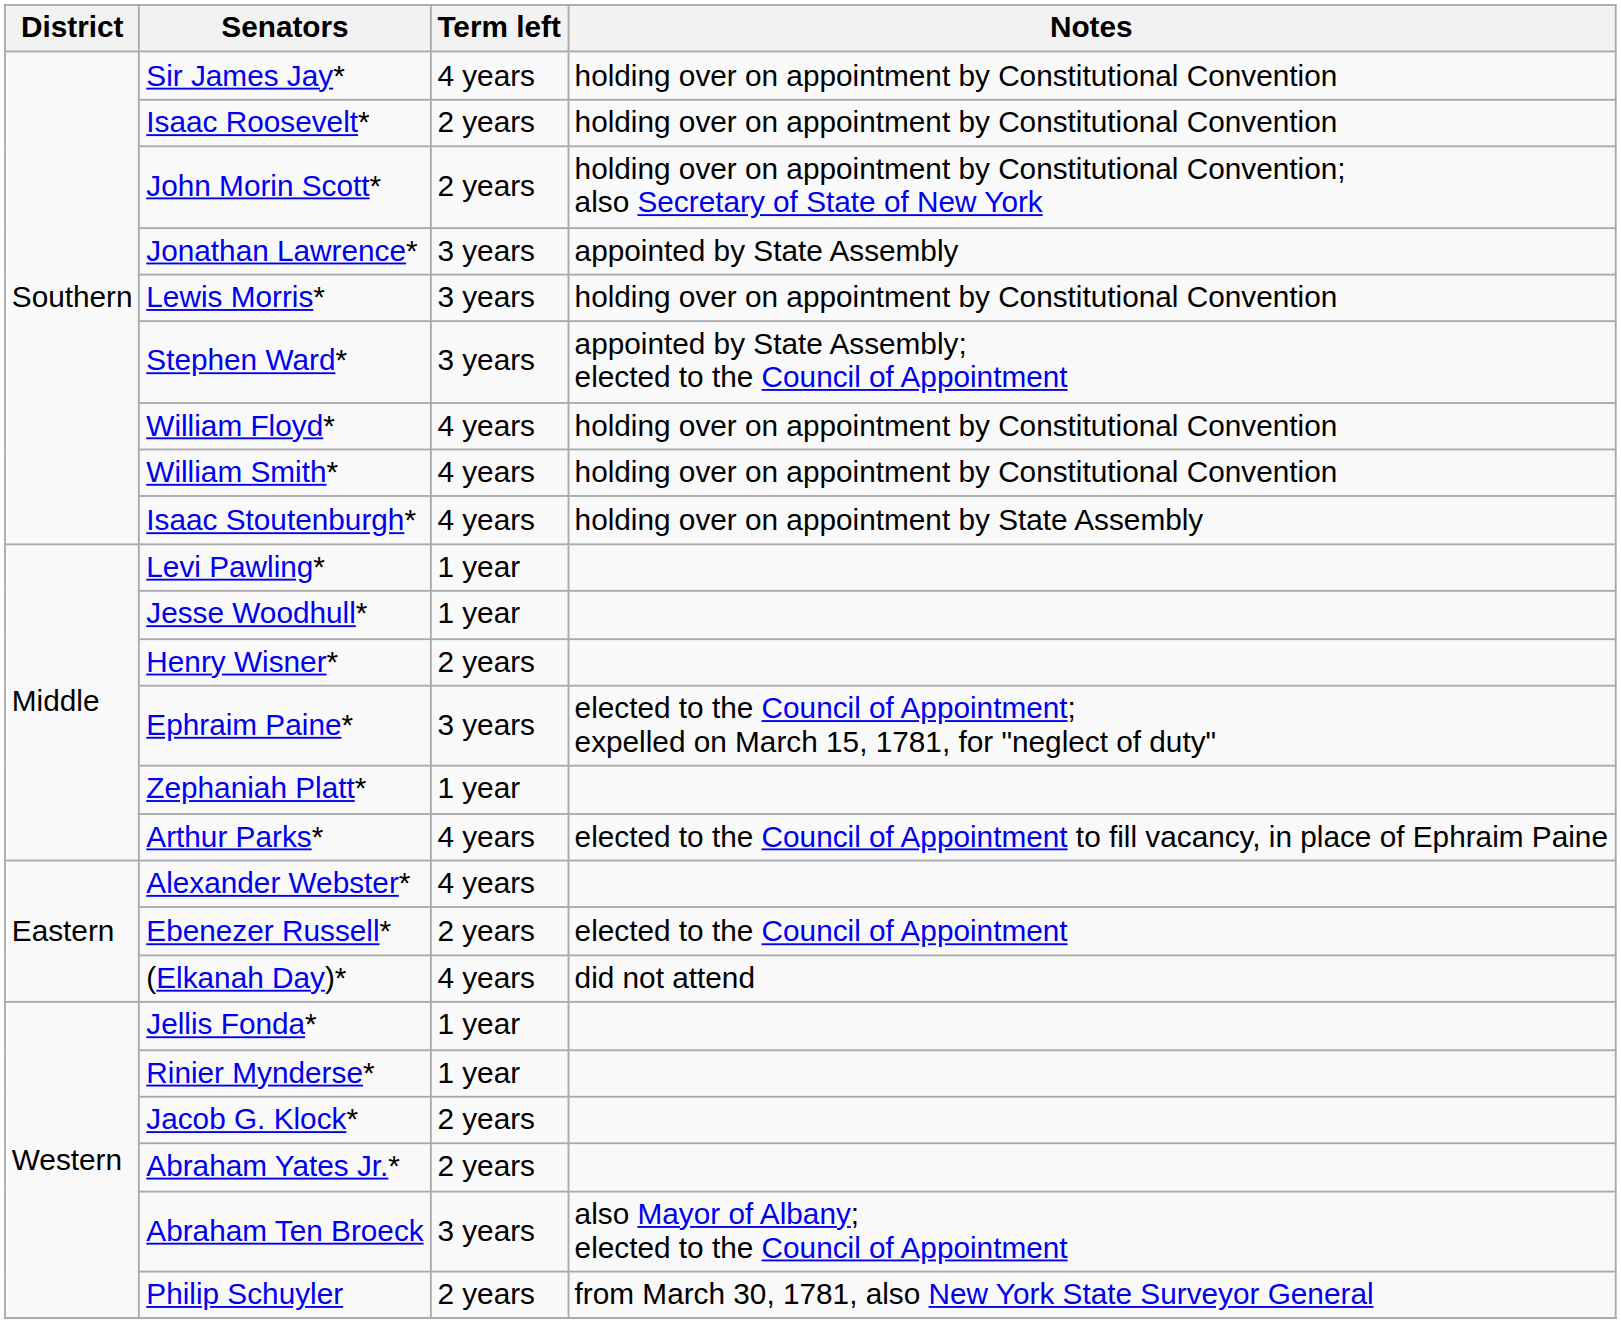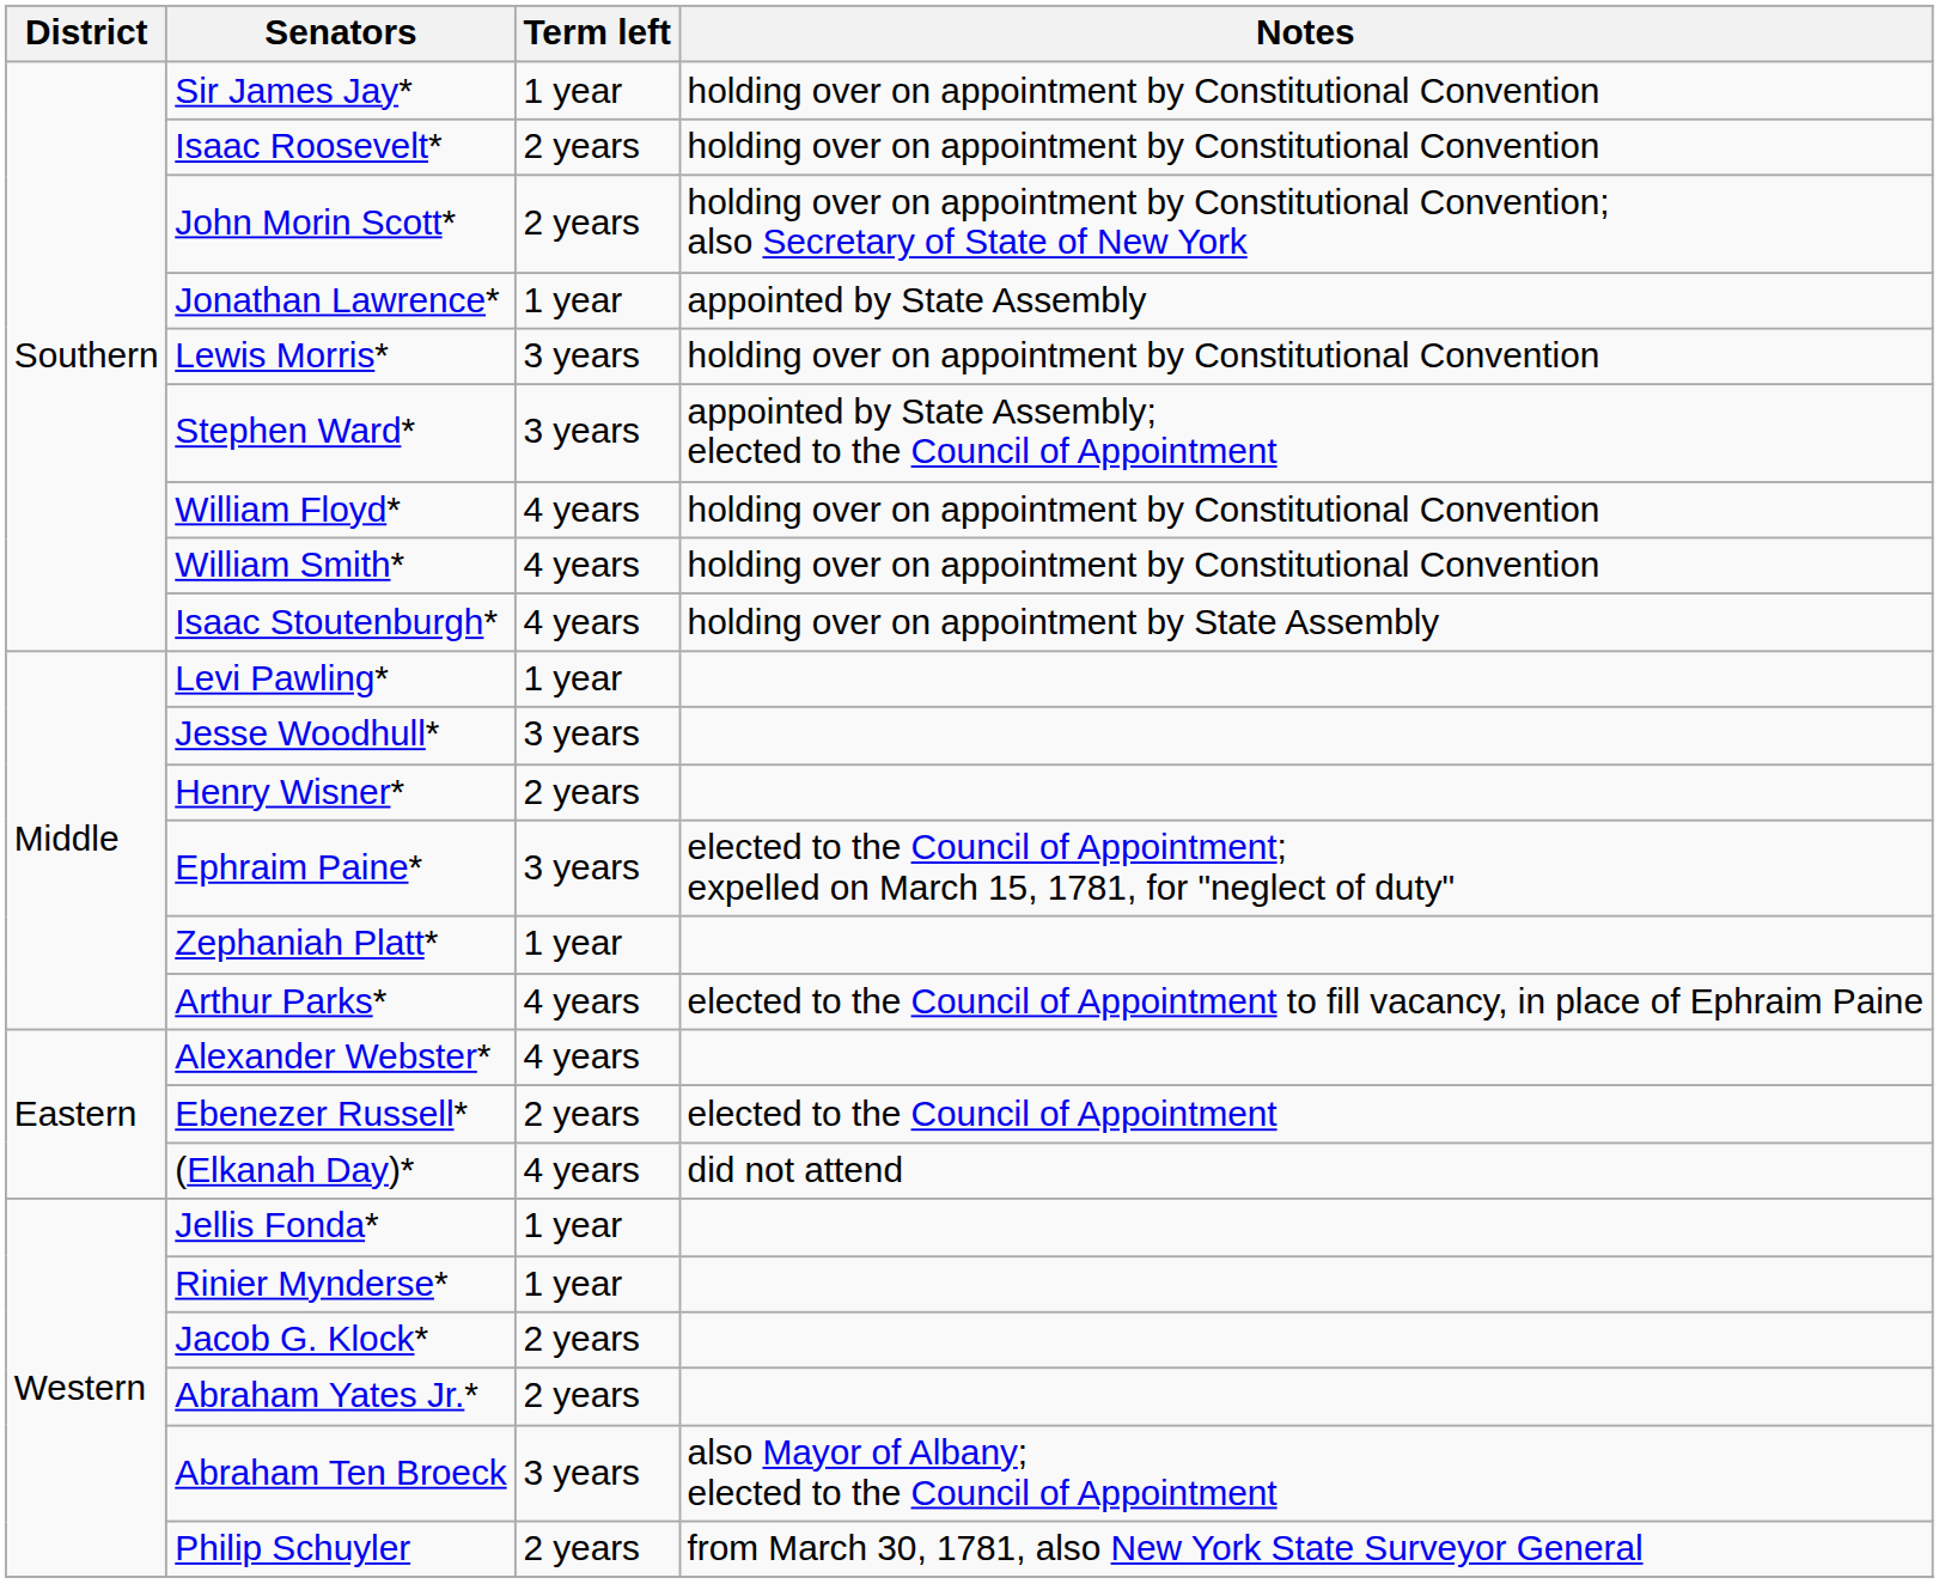 <table class=wikitable>
 <tr>
 <th>District</th>
 <th>Senators</th>
 <th>Term left</th>
 <th>Notes</th>
 </tr>
 <tr>
 <td rowspan="9">Southern</td>
 <td><a href='#'>Sir James Jay</a>*</td>
-<td>4 years</td>
+<td>1 year</td>
 <td>holding over on appointment by Constitutional Convention</td>
 </tr>
 <tr>
 <td><a href='#'>Isaac Roosevelt</a>*</td>
 <td>2 years</td>
 <td>holding over on appointment by Constitutional Convention</td>
 </tr>
 <tr>
 <td><a href='#'>John Morin Scott</a>*</td>
 <td>2 years</td>
 <td>holding over on appointment by Constitutional Convention; <br>also <a href='#'>Secretary of State of New York</a></td>
 </tr>
 <tr>
 <td><a href='#'>Jonathan Lawrence</a>*</td>
-<td>3 years</td>
+<td>1 year</td>
 <td>appointed by State Assembly</td>
 </tr>
 <tr>
 <td><a href='#'>Lewis Morris</a>*</td>
 <td>3 years</td>
 <td>holding over on appointment by Constitutional Convention</td>
 </tr>
 <tr>
 <td><a href='#'>Stephen Ward</a>*</td>
 <td>3 years</td>
 <td>appointed by State Assembly; <br>elected to the <a href='#'>Council of Appointment</a></td>
 </tr>
 <tr>
 <td><a href='#'>William Floyd</a>*</td>
 <td>4 years</td>
 <td>holding over on appointment by Constitutional Convention</td>
 </tr>
 <tr>
 <td><a href='#'>William Smith</a>*</td>
 <td>4 years</td>
 <td>holding over on appointment by Constitutional Convention</td>
 </tr>
 <tr>
 <td><a href='#'>Isaac Stoutenburgh</a>*</td>
 <td>4 years</td>
 <td>holding over on appointment by State Assembly</td>
 </tr>
 <tr>
 <td rowspan="6">Middle</td>
 <td><a href='#'>Levi Pawling</a>*</td>
 <td>1 year</td>
 <td></td>
 </tr>
 <tr>
 <td><a href='#'>Jesse Woodhull</a>*</td>
-<td>1 year</td>
+<td>3 years</td>
 <td></td>
 </tr>
 <tr>
 <td><a href='#'>Henry Wisner</a>*</td>
 <td>2 years</td>
 <td></td>
 </tr>
 <tr>
 <td><a href='#'>Ephraim Paine</a>*</td>
 <td>3 years</td>
 <td>elected to the <a href='#'>Council of Appointment</a>; <br>expelled on March 15, 1781, for "neglect of duty"</td>
 </tr>
 <tr>
 <td><a href='#'>Zephaniah Platt</a>*</td>
 <td>1 year</td>
 <td></td>
 </tr>
 <tr>
 <td><a href='#'>Arthur Parks</a>*</td>
 <td>4 years</td>
 <td>elected to the <a href='#'>Council of Appointment</a> to fill vacancy, in place of Ephraim Paine</td>
 </tr>
 <tr>
 <td rowspan="3">Eastern</td>
 <td><a href='#'>Alexander Webster</a>*</td>
 <td>4 years</td>
 <td></td>
 </tr>
 <tr>
 <td><a href='#'>Ebenezer Russell</a>*</td>
 <td>2 years</td>
 <td>elected to the <a href='#'>Council of Appointment</a></td>
 </tr>
 <tr>
 <td>(<a href='#'>Elkanah Day</a>)*</td>
 <td>4 years</td>
 <td>did not attend</td>
 </tr>
 <tr>
 <td rowspan="6">Western</td>
 <td><a href='#'>Jellis Fonda</a>*</td>
 <td>1 year</td>
 <td></td>
 </tr>
 <tr>
 <td><a href='#'>Rinier Mynderse</a>*</td>
 <td>1 year</td>
 <td></td>
 </tr>
 <tr>
 <td><a href='#'>Jacob G. Klock</a>*</td>
 <td>2 years</td>
 <td></td>
 </tr>
 <tr>
 <td><a href='#'>Abraham Yates Jr.</a>*</td>
 <td>2 years</td>
 <td></td>
 </tr>
 <tr>
 <td><a href='#'>Abraham Ten Broeck</a></td>
 <td>3 years</td>
 <td>also <a href='#'>Mayor of Albany</a>; <br>elected to the <a href='#'>Council of Appointment</a></td>
 </tr>
 <tr>
 <td><a href='#'>Philip Schuyler</a></td>
 <td>2 years</td>
 <td>from March 30, 1781, also <a href='#'>New York State Surveyor General</a></td>
 </tr>
 <tr>
 </tr>
 </table>
